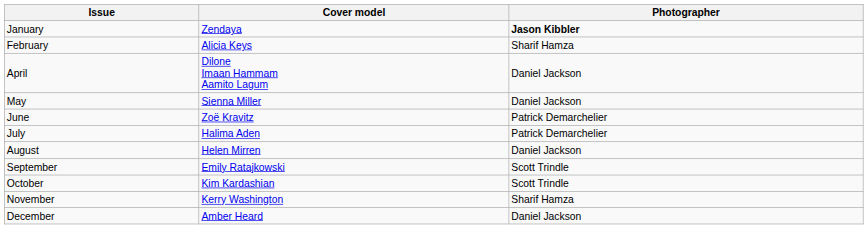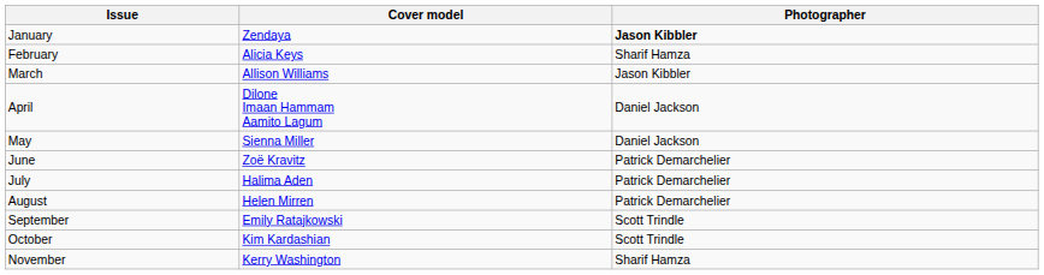 <table class="sortable wikitable"  style="font-size:95%; width:100%;">
 <tr>
 <th style="text-align:center;">Issue</th>
 <th style="text-align:center;">Cover model</th>
 <th style="text-align:center;">Photographer</th>
 </tr>
 <tr>
 <td>January</td>
 <td><a href='#'>Zendaya</a></td>
 <td><strong>Jason Kibbler</strong></td>
 </tr>
 <tr>
 <td>February</td>
 <td><a href='#'>Alicia Keys</a></td>
 <td>Sharif Hamza</td>
+</tr>
+<tr>
+<td>March</td>
+<td><a href='#'>Allison Williams</a></td>
+<td>Jason Kibbler</td>
 </tr>
 <tr>
 <td>April</td>
 <td><a href='#'>Dilone</a><br><a href='#'>Imaan Hammam</a><br><a href='#'>Aamito Lagum</a></td>
 <td>Daniel Jackson</td>
 </tr>
 <tr>
 <td>May</td>
 <td><a href='#'>Sienna Miller</a></td>
 <td>Daniel Jackson</td>
 </tr>
 <tr>
 <td>June</td>
 <td><a href='#'>Zoë Kravitz</a></td>
 <td>Patrick Demarchelier</td>
 </tr>
 <tr>
 <td>July</td>
 <td><a href='#'>Halima Aden</a></td>
 <td>Patrick Demarchelier</td>
 </tr>
 <tr>
 <td>August</td>
 <td><a href='#'>Helen Mirren</a></td>
-<td>Daniel Jackson</td>
+<td>Patrick Demarchelier</td>
 </tr>
 <tr>
 <td>September</td>
 <td><a href='#'>Emily Ratajkowski</a></td>
 <td>Scott Trindle</td>
 </tr>
 <tr>
 <td>October</td>
 <td><a href='#'>Kim Kardashian</a></td>
 <td>Scott Trindle</td>
 </tr>
 <tr>
 <td>November</td>
 <td><a href='#'>Kerry Washington</a></td>
 <td>Sharif Hamza</td>
 </tr>
-<tr>
-<td>December</td>
-<td><a href='#'>Amber Heard</a></td>
-<td>Daniel Jackson</td>
-</tr>
 </table>
